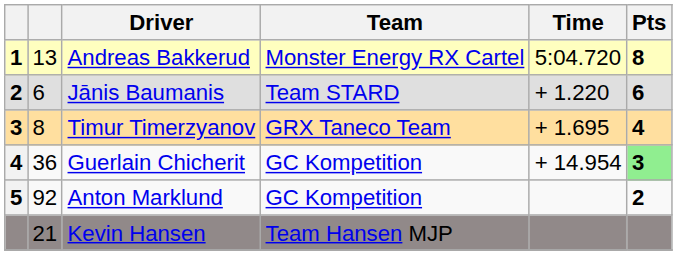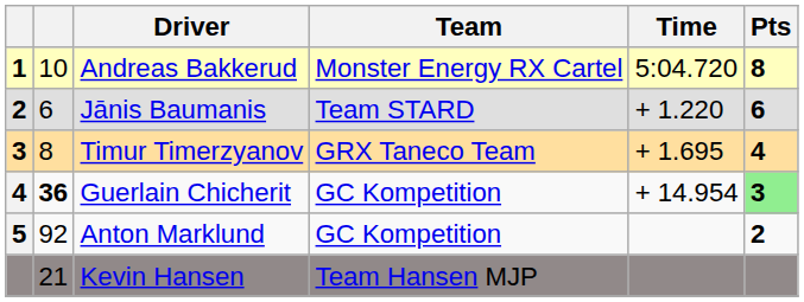 <table class="wikitable" style="font-size:95%">
 <tr>
 <th></th>
 <th></th>
 <th>Driver</th>
 <th>Team</th>
 <th>Time</th>
 <th>Pts</th>
 </tr>
 <tr>
 <th style="background:#ffffbf;">1</th>
-<td style="background:#ffffbf;">13</td>
+<td style="background:#ffffbf;">10</td>
 <td style="background:#ffffbf;"> <a href='#'>Andreas Bakkerud</a></td>
 <td style="background:#ffffbf;"><a href='#'>Monster Energy RX Cartel</a></td>
 <td style="background:#ffffbf;">5:04.720</td>
 <td style="background:#ffffbf;"><strong>8</strong></td>
 </tr>
 <tr>
 <th style="background:#dfdfdf;">2</th>
 <td style="background:#dfdfdf;">6</td>
 <td style="background:#dfdfdf;"> <a href='#'>Jānis Baumanis</a></td>
 <td style="background:#dfdfdf;"><a href='#'>Team STARD</a></td>
 <td style="background:#dfdfdf;">+ 1.220</td>
 <td style="background:#dfdfdf;"><strong>6</strong></td>
 </tr>
 <tr>
 <th style="background:#ffdf9f;">3</th>
 <td style="background:#ffdf9f;">8</td>
 <td style="background:#ffdf9f;"> <a href='#'>Timur Timerzyanov</a></td>
 <td style="background:#ffdf9f;"><a href='#'>GRX Taneco Team</a></td>
 <td style="background:#ffdf9f;">+ 1.695</td>
 <td style="background:#ffdf9f;"><strong>4</strong></td>
 </tr>
 <tr>
 <th>4</th>
-<td>36</td>
+<td><strong>36</strong></td>
 <td> <a href='#'>Guerlain Chicherit</a></td>
 <td><a href='#'>GC Kompetition</a></td>
 <td>+ 14.954</td>
 <td style="background: lightgreen;"><strong>3</strong></td>
 </tr>
 <tr>
 <th>5</th>
 <td>92</td>
 <td> <a href='#'>Anton Marklund</a></td>
 <td><a href='#'>GC Kompetition</a></td>
 <td></td>
 <td><strong>2</strong></td>
 </tr>
 <tr>
 <th style="background:#918989;"></th>
 <td style="background:#918989;">21</td>
 <td style="background:#918989;"> <a href='#'>Kevin Hansen</a></td>
 <td style="background:#918989;"><a href='#'>Team Hansen</a> MJP</td>
 <td style="background:#918989;"><strong></strong></td>
 <td style="background:#918989;"></td>
 </tr>
 <tr>
 </tr>
 </table>
